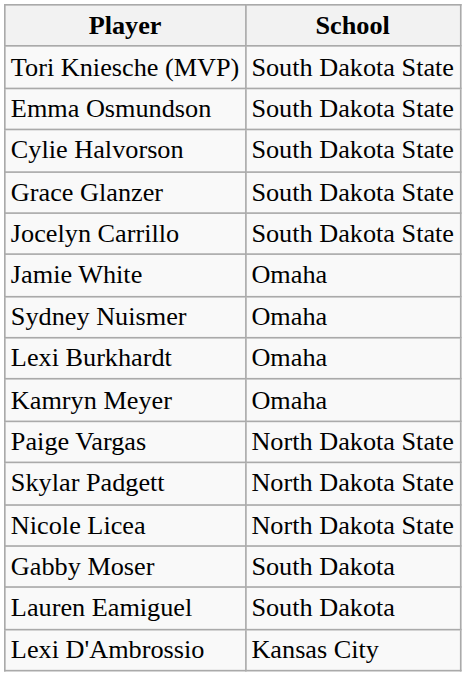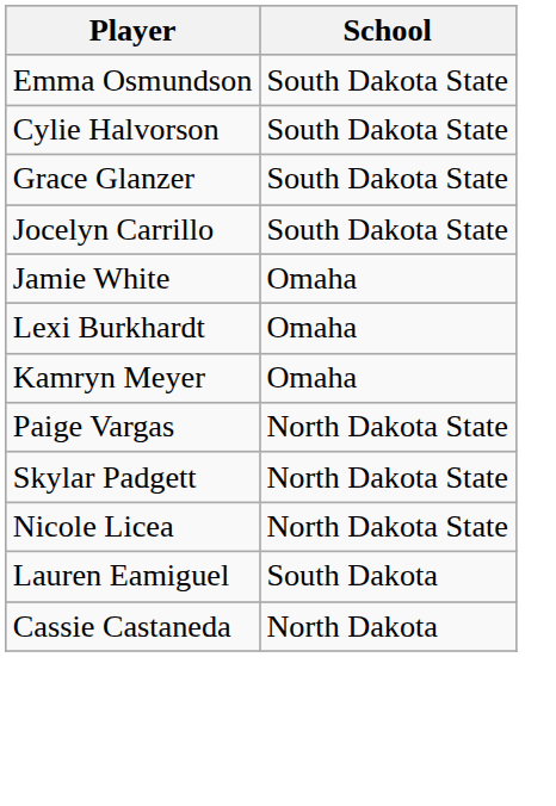 <table class="wikitable">
 <tr>
 <th>Player</th>
 <th>School</th>
-</tr>
-<tr>
-<td>Tori Kniesche (MVP)</td>
-<td>South Dakota State</td>
 </tr>
 <tr>
 <td>Emma Osmundson</td>
 <td>South Dakota State</td>
 </tr>
 <tr>
 <td>Cylie Halvorson</td>
 <td>South Dakota State</td>
 </tr>
 <tr>
 <td>Grace Glanzer</td>
 <td>South Dakota State</td>
 </tr>
 <tr>
 <td>Jocelyn Carrillo</td>
 <td>South Dakota State</td>
 </tr>
 <tr>
 <td>Jamie White</td>
-<td>Omaha</td>
-</tr>
-<tr>
-<td>Sydney Nuismer</td>
 <td>Omaha</td>
 </tr>
 <tr>
 <td>Lexi Burkhardt</td>
 <td>Omaha</td>
 </tr>
 <tr>
 <td>Kamryn Meyer</td>
 <td>Omaha</td>
 </tr>
 <tr>
 <td>Paige Vargas</td>
 <td>North Dakota State</td>
 </tr>
 <tr>
 <td>Skylar Padgett</td>
 <td>North Dakota State</td>
 </tr>
 <tr>
 <td>Nicole Licea</td>
 <td>North Dakota State</td>
 </tr>
 <tr>
-<td>Gabby Moser</td>
-<td>South Dakota</td>
-</tr>
-<tr>
 <td>Lauren Eamiguel</td>
 <td>South Dakota</td>
 </tr>
 <tr>
-<td>Lexi D'Ambrossio</td>
-<td>Kansas City</td>
+<td>Cassie Castaneda</td>
+<td>North Dakota</td>
 </tr>
 </table>
